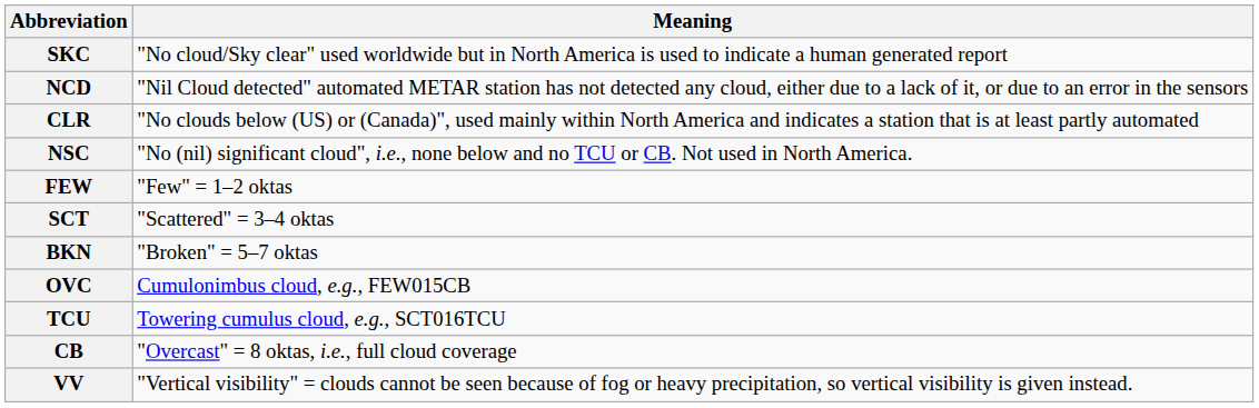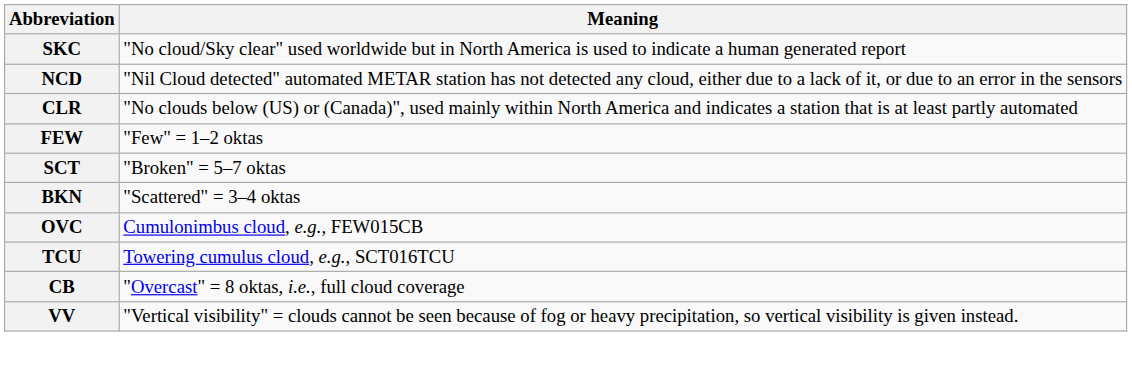 <table class="wikitable">
 <tr>
 <th scope="col">Abbreviation</th>
 <th scope="col">Meaning</th>
 </tr>
 <tr>
 <th scope="row">SKC</th>
 <td>"No cloud/Sky clear" used worldwide but in North America is used to indicate a human generated report</td>
 </tr>
 <tr>
 <th scope="row">NCD</th>
 <td>"Nil Cloud detected" automated METAR station has not detected any cloud, either due to a lack of it, or due to an error in the sensors</td>
 </tr>
 <tr>
 <th scope="row">CLR</th>
 <td>"No clouds below  (US) or  (Canada)", used mainly within North America and indicates a station that is at least partly automated</td>
 </tr>
 <tr>
-<th scope="row">NSC</th>
-<td>"No (nil) significant cloud", <em>i.e.</em>, none below  and no <a href='#'>TCU</a> or <a href='#'>CB</a>.  Not used in North America.</td>
-</tr>
-<tr>
 <th scope="row">FEW</th>
 <td>"Few" = 1–2 oktas</td>
 </tr>
 <tr>
 <th scope="row">SCT</th>
-<td>"Scattered" = 3–4 oktas</td>
+<td>"Broken" = 5–7 oktas</td>
 </tr>
 <tr>
 <th scope="row">BKN</th>
-<td>"Broken" = 5–7 oktas</td>
+<td>"Scattered" = 3–4 oktas</td>
 </tr>
 <tr>
 <th scope="row">OVC</th>
 <td><a href='#'>Cumulonimbus cloud</a>, <em>e.g.</em>, FEW015CB</td>
 </tr>
 <tr>
 <th scope="row">TCU</th>
 <td><a href='#'>Towering cumulus cloud</a>, <em>e.g.</em>, SCT016TCU</td>
 </tr>
 <tr>
 <th scope="row">CB</th>
 <td>"<a href='#'>Overcast</a>" = 8 oktas, <em>i.e.</em>, full cloud coverage</td>
 </tr>
 <tr>
 <th scope="row">VV</th>
 <td>"Vertical visibility" = clouds cannot be seen because of fog or heavy precipitation, so vertical visibility is given instead.</td>
 </tr>
 </table>
